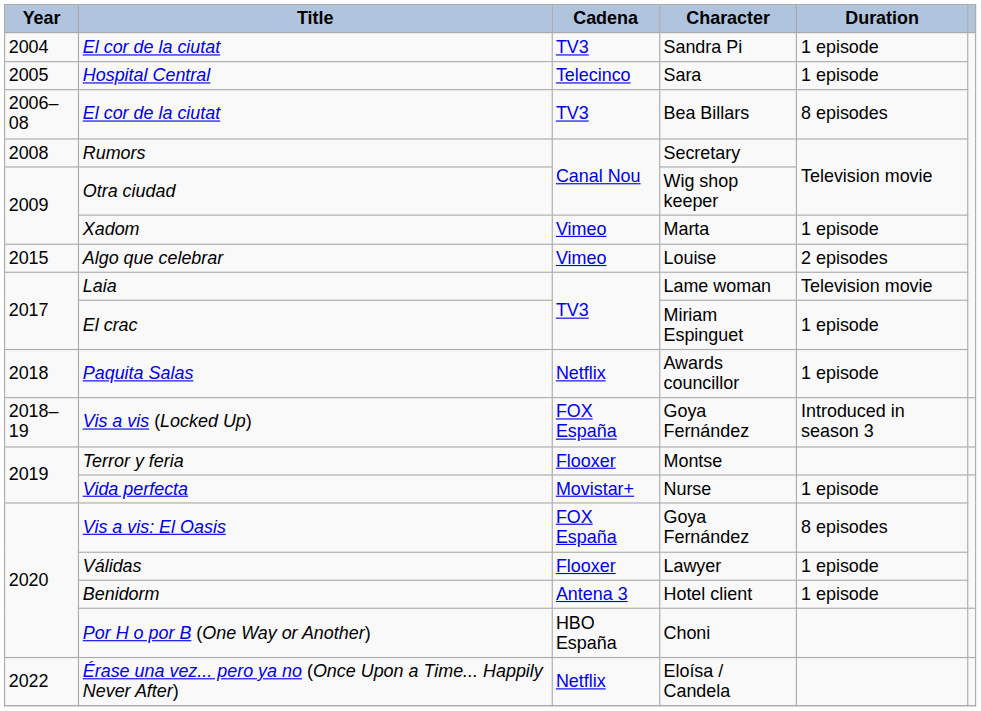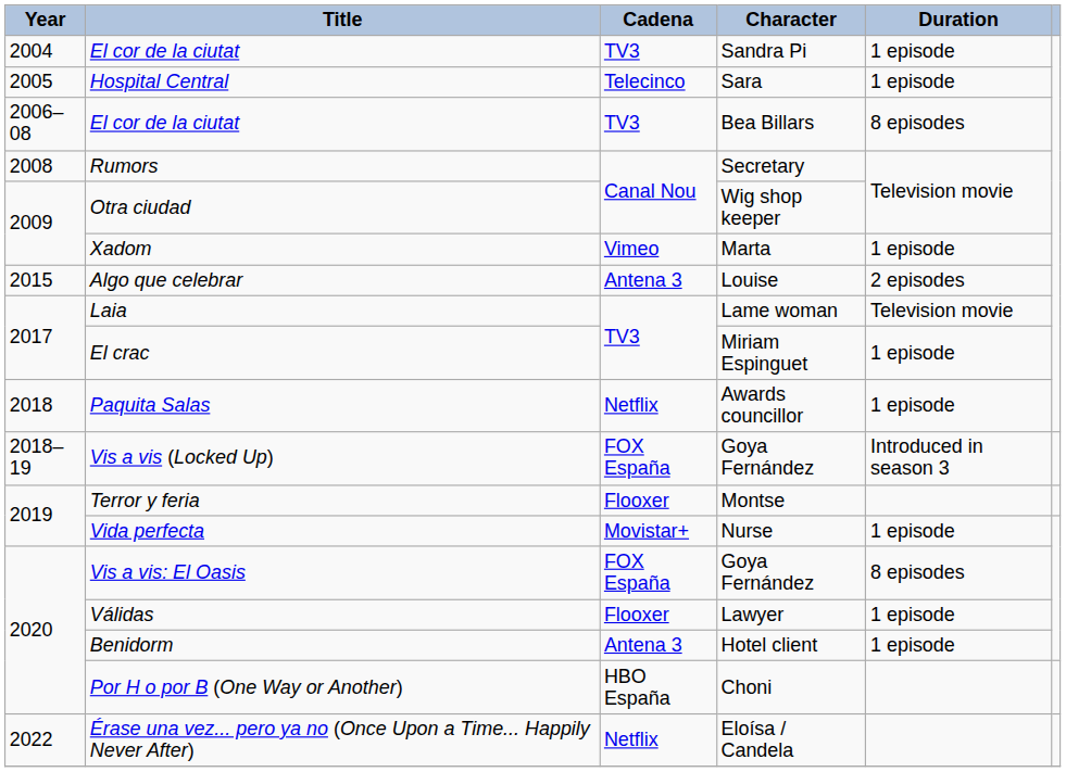 <table class="wikitable">
 <tr>
 <th style="background: #B0C4DE;">Year</th>
 <th style="background: #B0C4DE;">Title</th>
 <th style="background: #B0C4DE;">Cadena</th>
 <th style="background: #B0C4DE;">Character</th>
 <th style="background: #B0C4DE;">Duration</th>
 <th style="background: #B0C4DE;"></th>
 </tr>
 <tr>
 <td>2004</td>
 <td><em><a href='#'>El cor de la ciutat</a></em></td>
 <td><a href='#'>TV3</a></td>
 <td>Sandra Pi</td>
 <td>1 episode</td>
 </tr>
 <tr>
 <td>2005</td>
 <td><em><a href='#'>Hospital Central</a></em></td>
 <td><a href='#'>Telecinco</a></td>
 <td>Sara</td>
 <td>1 episode</td>
 </tr>
 <tr>
 <td>2006–08</td>
 <td><em><a href='#'>El cor de la ciutat</a></em></td>
 <td><a href='#'>TV3</a></td>
 <td>Bea Billars</td>
 <td>8 episodes</td>
 </tr>
 <tr>
 <td>2008</td>
 <td><em>Rumors</em></td>
 <td rowspan="2"><a href='#'>Canal Nou</a></td>
 <td>Secretary</td>
 <td rowspan="2">Television movie</td>
 </tr>
 <tr>
 <td rowspan="2">2009</td>
 <td><em>Otra ciudad</em></td>
 <td>Wig shop keeper</td>
 </tr>
 <tr>
 <td><em>Xadom</em></td>
 <td><a href='#'>Vimeo</a></td>
 <td>Marta</td>
 <td>1 episode</td>
 </tr>
 <tr>
 <td>2015</td>
 <td><em>Algo que celebrar</em></td>
-<td><a href='#'>Vimeo</a></td>
+<td><a href='#'>Antena 3</a></td>
 <td>Louise</td>
 <td>2 episodes</td>
 </tr>
 <tr>
 <td rowspan="2">2017</td>
 <td><em>Laia</em></td>
 <td rowspan="2"><a href='#'>TV3</a></td>
 <td>Lame woman</td>
 <td>Television movie</td>
 </tr>
 <tr>
 <td><em>El crac</em></td>
 <td>Miriam Espinguet</td>
 <td>1 episode</td>
 </tr>
 <tr>
 <td>2018</td>
 <td><em><a href='#'>Paquita Salas</a></em></td>
 <td><a href='#'>Netflix</a></td>
 <td>Awards councillor</td>
 <td>1 episode</td>
 </tr>
 <tr>
 <td>2018–19</td>
 <td><em><a href='#'>Vis a vis</a></em> (<em>Locked Up</em>)</td>
 <td><a href='#'>FOX España</a></td>
 <td>Goya Fernández</td>
 <td>Introduced in season 3</td>
 <td></td>
 </tr>
 <tr>
 <td rowspan="2">2019</td>
 <td><em>Terror y feria</em></td>
 <td><a href='#'>Flooxer</a></td>
 <td>Montse</td>
 <td></td>
 <td></td>
 </tr>
 <tr>
 <td><em><a href='#'>Vida perfecta</a></em></td>
 <td><a href='#'>Movistar+</a></td>
 <td>Nurse</td>
 <td>1 episode</td>
 </tr>
 <tr>
 <td rowspan="4">2020</td>
 <td><em><a href='#'>Vis a vis: El Oasis</a></em></td>
 <td><a href='#'>FOX España</a></td>
 <td>Goya Fernández</td>
 <td>8 episodes</td>
 </tr>
 <tr>
 <td><em>Válidas</em></td>
 <td><a href='#'>Flooxer</a></td>
 <td>Lawyer</td>
 <td>1 episode</td>
 </tr>
 <tr>
 <td><em>Benidorm</em></td>
 <td><a href='#'>Antena 3</a></td>
 <td>Hotel client</td>
 <td>1 episode</td>
 </tr>
 <tr>
 <td><em><a href='#'>Por H o por B</a></em> (<em>One Way or Another</em>)</td>
 <td>HBO España</td>
 <td>Choni</td>
 <td></td>
 <td></td>
 </tr>
 <tr>
 <td>2022</td>
 <td><em><a href='#'>Érase una vez... pero ya no</a></em> (<em>Once Upon a Time... Happily Never After</em>)</td>
 <td><a href='#'>Netflix</a></td>
 <td>Eloísa / Candela</td>
 <td></td>
 <td></td>
 </tr>
 <tr>
 </tr>
 </table>
